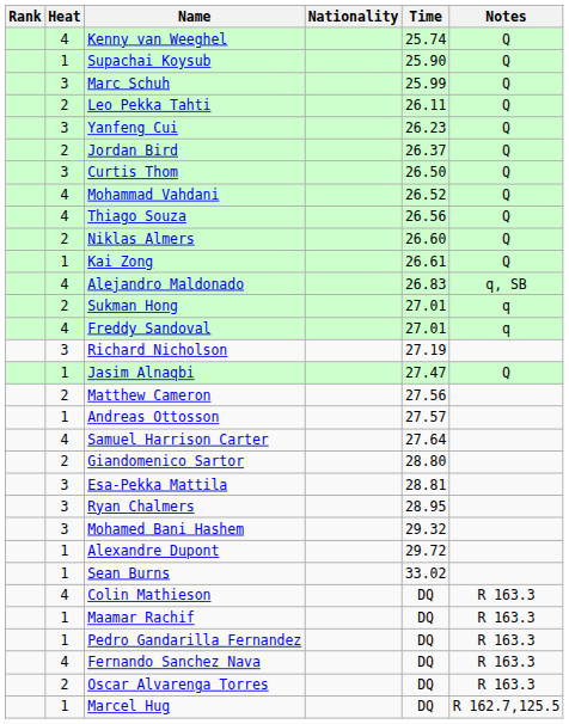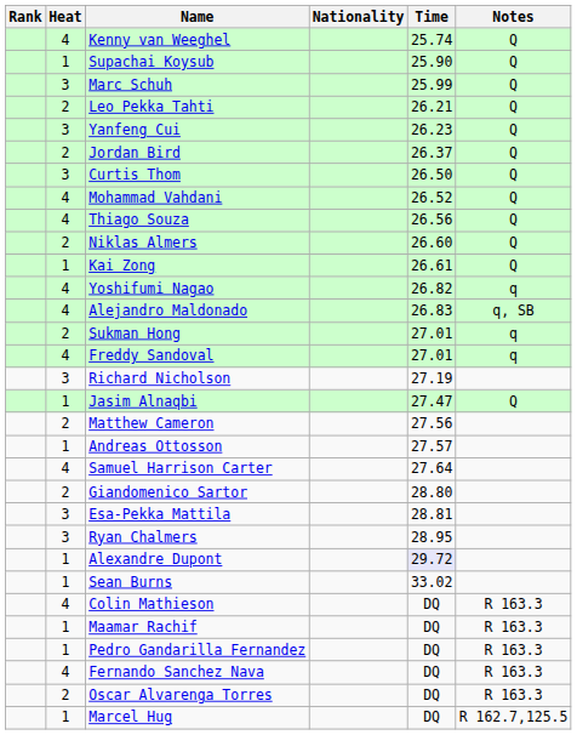 <table class="wikitable sortable" style="text-align:center">
 <tr>
 <th>Rank</th>
 <th>Heat</th>
 <th>Name</th>
 <th>Nationality</th>
 <th>Time</th>
 <th>Notes</th>
 </tr>
 <tr bgcolor=ccffcc>
 <td></td>
 <td>4</td>
 <td align=left><a href='#'>Kenny van Weeghel</a></td>
 <td align=left></td>
 <td>25.74</td>
 <td>Q</td>
 </tr>
 <tr bgcolor=ccffcc>
 <td></td>
 <td>1</td>
 <td align=left><a href='#'>Supachai Koysub</a></td>
 <td align=left></td>
 <td>25.90</td>
 <td>Q</td>
 </tr>
 <tr bgcolor=ccffcc>
 <td></td>
 <td>3</td>
 <td align=left><a href='#'>Marc Schuh</a></td>
 <td align=left></td>
 <td>25.99</td>
 <td>Q</td>
 </tr>
 <tr bgcolor=ccffcc>
 <td></td>
 <td>2</td>
 <td align=left><a href='#'>Leo Pekka Tahti</a></td>
 <td align=left></td>
-<td>26.11</td>
+<td>26.21</td>
 <td>Q</td>
 </tr>
 <tr bgcolor=ccffcc>
 <td></td>
 <td>3</td>
 <td align=left><a href='#'>Yanfeng Cui</a></td>
 <td align=left></td>
 <td>26.23</td>
 <td>Q</td>
 </tr>
 <tr bgcolor=ccffcc>
 <td></td>
 <td>2</td>
 <td align=left><a href='#'>Jordan Bird</a></td>
 <td align=left></td>
 <td>26.37</td>
 <td>Q</td>
 </tr>
 <tr bgcolor=ccffcc>
 <td></td>
 <td>3</td>
 <td align=left><a href='#'>Curtis Thom</a></td>
 <td align=left></td>
 <td>26.50</td>
 <td>Q</td>
 </tr>
 <tr bgcolor=ccffcc>
 <td></td>
 <td>4</td>
 <td align=left><a href='#'>Mohammad Vahdani</a></td>
 <td align=left></td>
 <td>26.52</td>
 <td>Q</td>
 </tr>
 <tr bgcolor=ccffcc>
 <td></td>
 <td>4</td>
 <td align=left><a href='#'>Thiago Souza</a></td>
 <td align=left></td>
 <td>26.56</td>
 <td>Q</td>
 </tr>
 <tr bgcolor=ccffcc>
 <td></td>
 <td>2</td>
 <td align=left><a href='#'>Niklas Almers</a></td>
 <td align=left></td>
 <td>26.60</td>
 <td>Q</td>
 </tr>
 <tr bgcolor=ccffcc>
 <td></td>
 <td>1</td>
 <td align=left><a href='#'>Kai Zong</a></td>
 <td align=left></td>
 <td>26.61</td>
 <td>Q</td>
+</tr>
+<tr bgcolor=ccffcc>
+<td></td>
+<td>4</td>
+<td align=left><a href='#'>Yoshifumi Nagao</a></td>
+<td align=left></td>
+<td>26.82</td>
+<td>q</td>
 </tr>
 <tr bgcolor=ccffcc>
 <td></td>
 <td>4</td>
 <td align=left><a href='#'>Alejandro Maldonado</a></td>
 <td align=left></td>
 <td>26.83</td>
 <td>q, SB</td>
 </tr>
 <tr bgcolor=ccffcc>
 <td></td>
 <td>2</td>
 <td align=left><a href='#'>Sukman Hong</a></td>
 <td align=left></td>
 <td>27.01</td>
 <td>q</td>
 </tr>
 <tr bgcolor=ccffcc>
 <td></td>
 <td>4</td>
 <td align=left><a href='#'>Freddy Sandoval</a></td>
 <td align=left></td>
 <td>27.01</td>
 <td>q</td>
 </tr>
 <tr>
 <td></td>
 <td>3</td>
 <td align=left><a href='#'>Richard Nicholson</a></td>
 <td align=left></td>
 <td>27.19</td>
 <td></td>
 </tr>
 <tr bgcolor=ccffcc>
 <td></td>
 <td>1</td>
 <td align=left><a href='#'>Jasim Alnaqbi</a></td>
 <td align=left></td>
 <td>27.47</td>
 <td>Q</td>
 </tr>
 <tr>
 <td></td>
 <td>2</td>
 <td align=left><a href='#'>Matthew Cameron</a></td>
 <td align=left></td>
 <td>27.56</td>
 <td></td>
 </tr>
 <tr>
 <td></td>
 <td>1</td>
 <td align=left><a href='#'>Andreas Ottosson</a></td>
 <td align=left></td>
 <td>27.57</td>
 <td></td>
 </tr>
 <tr>
 <td></td>
 <td>4</td>
 <td align=left><a href='#'>Samuel Harrison Carter</a></td>
 <td align=left></td>
 <td>27.64</td>
 <td></td>
 </tr>
 <tr>
 <td></td>
 <td>2</td>
 <td align=left><a href='#'>Giandomenico Sartor</a></td>
 <td align=left></td>
 <td>28.80</td>
 <td></td>
 </tr>
 <tr>
 <td></td>
 <td>3</td>
 <td align=left><a href='#'>Esa-Pekka Mattila</a></td>
 <td align=left></td>
 <td>28.81</td>
 <td></td>
 </tr>
 <tr>
 <td></td>
 <td>3</td>
 <td align=left><a href='#'>Ryan Chalmers</a></td>
 <td align=left></td>
 <td>28.95</td>
 <td></td>
 </tr>
 <tr>
 <td></td>
-<td>3</td>
-<td align=left><a href='#'>Mohamed Bani Hashem</a></td>
-<td align=left></td>
-<td>29.32</td>
-<td></td>
-</tr>
-<tr>
-<td></td>
 <td>1</td>
 <td align=left><a href='#'>Alexandre Dupont</a></td>
 <td align=left></td>
-<td>29.72</td>
+<td style="background: lavender;">29.72</td>
 <td></td>
 </tr>
 <tr>
 <td></td>
 <td>1</td>
 <td align=left><a href='#'>Sean Burns</a></td>
 <td align=left></td>
 <td>33.02</td>
 <td></td>
 </tr>
 <tr>
 <td></td>
 <td>4</td>
 <td align=left><a href='#'>Colin Mathieson</a></td>
 <td align=left></td>
 <td>DQ</td>
 <td>R 163.3</td>
 </tr>
 <tr>
 <td></td>
 <td>1</td>
 <td align=left><a href='#'>Maamar Rachif</a></td>
 <td align=left></td>
 <td>DQ</td>
 <td>R 163.3</td>
 </tr>
 <tr>
 <td></td>
 <td>1</td>
 <td align=left><a href='#'>Pedro Gandarilla Fernandez</a></td>
 <td align=left></td>
 <td>DQ</td>
 <td>R 163.3</td>
 </tr>
 <tr>
 <td></td>
 <td>4</td>
 <td align=left><a href='#'>Fernando Sanchez Nava</a></td>
 <td align=left></td>
 <td>DQ</td>
 <td>R 163.3</td>
 </tr>
 <tr>
 <td></td>
 <td>2</td>
 <td align=left><a href='#'>Oscar Alvarenga Torres</a></td>
 <td align=left></td>
 <td>DQ</td>
 <td>R 163.3</td>
 </tr>
 <tr>
 <td></td>
 <td>1</td>
 <td align=left><a href='#'>Marcel Hug</a></td>
 <td align=left></td>
 <td>DQ</td>
 <td>R 162.7,125.5</td>
 </tr>
 </table>
